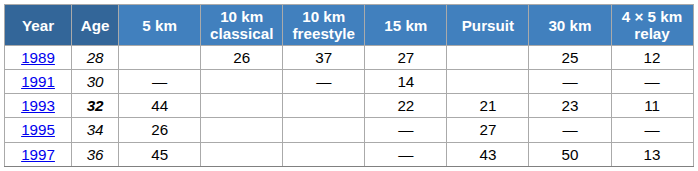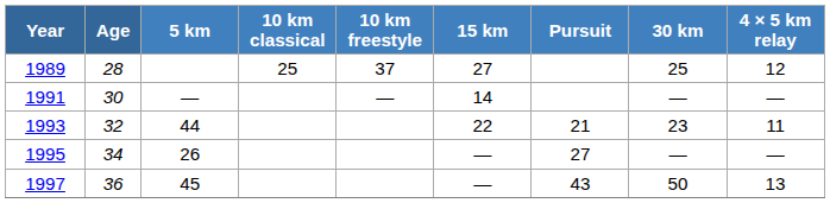 <table class="wikitable" style="font-size:95%; text-align:center; border:grey solid 1px; border-collapse:collapse; background:#ffffff;">
 <tr>
 <th style="background-color:#369; color:white; width:60px;"> Year </th>
 <th style="background-color:#369; color:white; width:40px;"> Age </th>
 <th style="background-color:#4180be; color:white; width:75px;"> 5 km </th>
 <th style="background-color:#4180be; color:white; width:75px;"> 10 km <br> classical </th>
 <th style="background-color:#4180be; color:white; width:75px;"> 10 km <br> freestyle </th>
 <th style="background-color:#4180be; color:white; width:75px;"> 15 km </th>
 <th style="background-color:#4180be; color:white; width:75px;"> Pursuit </th>
 <th style="background-color:#4180be; color:white; width:75px;"> 30 km </th>
 <th style="background-color:#4180be; color:white; width:75px;"> 4 × 5 km <br> relay </th>
 </tr>
 <tr>
 <td><a href='#'>1989</a></td>
 <td><em>28</em></td>
 <td></td>
-<td>26</td>
+<td>25</td>
 <td>37</td>
 <td>27</td>
 <td></td>
 <td>25</td>
 <td>12</td>
 </tr>
 <tr>
 <td><a href='#'>1991</a></td>
 <td><em>30</em></td>
 <td>—</td>
 <td></td>
 <td>—</td>
 <td>14</td>
 <td></td>
 <td>—</td>
 <td>—</td>
 </tr>
 <tr>
 <td><a href='#'>1993</a></td>
-<td><strong><em>32</em></strong></td>
+<td><em>32</em></td>
 <td>44</td>
 <td></td>
 <td></td>
 <td>22</td>
 <td>21</td>
 <td>23</td>
 <td>11</td>
 </tr>
 <tr>
 <td><a href='#'>1995</a></td>
 <td><em>34</em></td>
 <td>26</td>
 <td></td>
 <td></td>
 <td>—</td>
 <td>27</td>
 <td>—</td>
 <td>—</td>
 </tr>
 <tr>
 <td><a href='#'>1997</a></td>
 <td><em>36</em></td>
 <td>45</td>
 <td></td>
 <td></td>
 <td>—</td>
 <td>43</td>
 <td>50</td>
 <td>13</td>
 </tr>
 <tr>
 </tr>
 </table>
